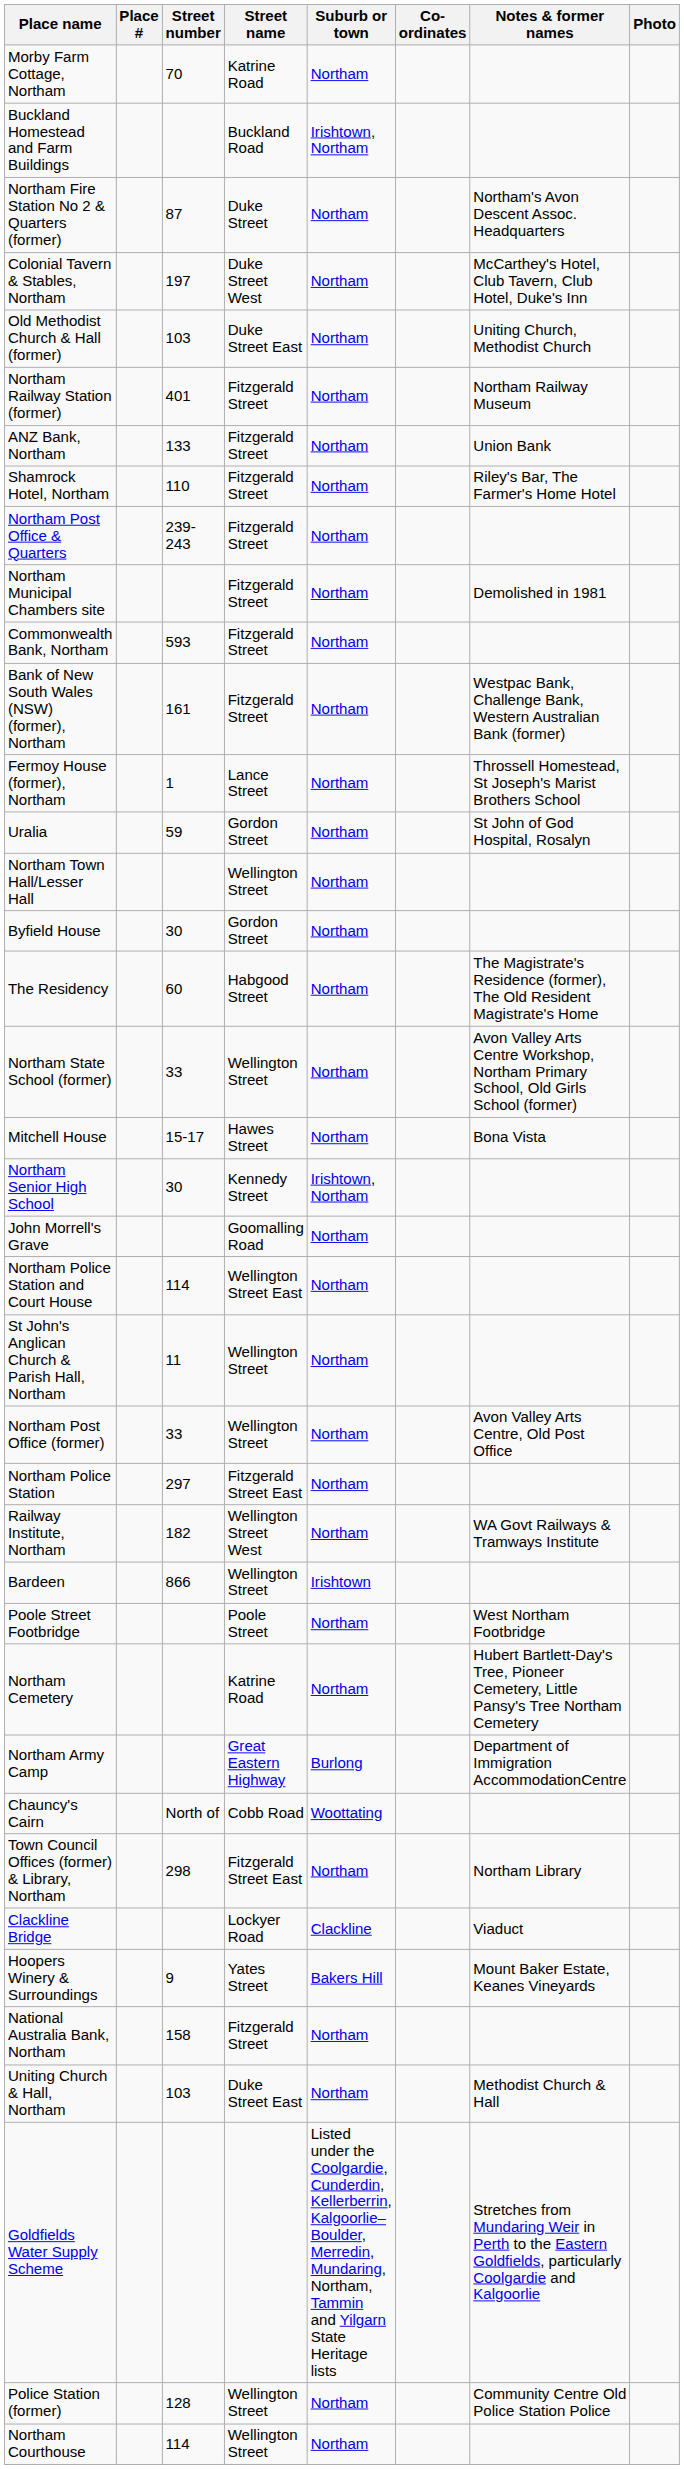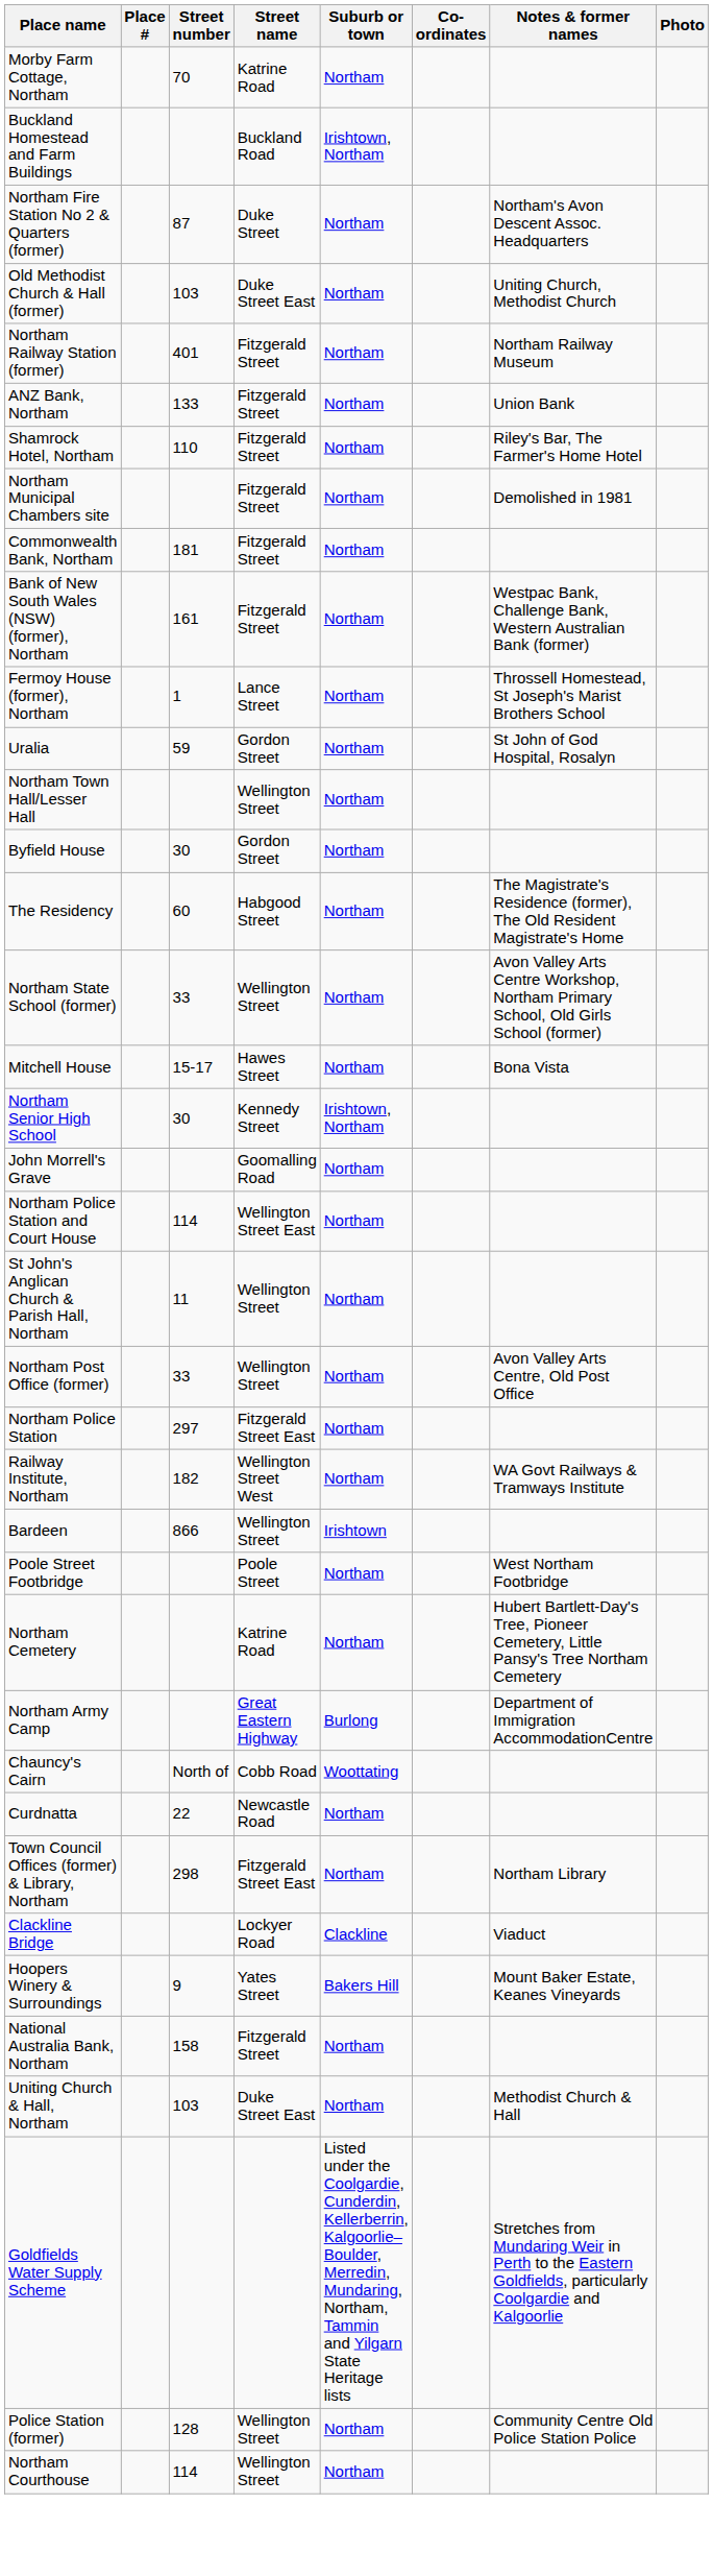 <table class="wikitable sortable">
 <tr>
 <th>Place name</th>
 <th>Place #</th>
 <th>Street number</th>
 <th>Street name</th>
 <th>Suburb or town</th>
 <th>Co-ordinates</th>
 <th class="unsortable">Notes & former names</th>
 <th class="unsortable">Photo</th>
 </tr>
 <tr>
 <td>Morby Farm Cottage, Northam</td>
 <td></td>
 <td>70</td>
 <td>Katrine Road</td>
 <td><a href='#'>Northam</a></td>
 <td></td>
 <td></td>
 <td></td>
 </tr>
 <tr>
 <td>Buckland Homestead and Farm Buildings</td>
 <td></td>
 <td></td>
 <td>Buckland Road</td>
 <td><a href='#'>Irishtown</a>, <a href='#'>Northam</a></td>
 <td></td>
 <td></td>
 <td></td>
 </tr>
 <tr>
 <td>Northam Fire Station No 2  & Quarters (former)</td>
 <td></td>
 <td>87</td>
 <td>Duke Street</td>
 <td><a href='#'>Northam</a></td>
 <td></td>
 <td>Northam's Avon Descent Assoc. Headquarters</td>
-<td></td>
-</tr>
-<tr>
-<td>Colonial Tavern & Stables, Northam</td>
-<td></td>
-<td>197</td>
-<td>Duke Street West</td>
-<td><a href='#'>Northam</a></td>
-<td></td>
-<td>McCarthey's Hotel, Club Tavern, Club Hotel, Duke's Inn</td>
 <td></td>
 </tr>
 <tr>
 <td>Old Methodist Church & Hall (former)</td>
 <td></td>
 <td>103</td>
 <td>Duke Street East</td>
 <td><a href='#'>Northam</a></td>
 <td></td>
 <td>Uniting Church, Methodist Church</td>
 <td></td>
 </tr>
 <tr>
 <td>Northam Railway Station (former)</td>
 <td></td>
 <td>401</td>
 <td>Fitzgerald Street</td>
 <td><a href='#'>Northam</a></td>
 <td></td>
 <td>Northam Railway Museum</td>
 <td></td>
 </tr>
 <tr>
 <td>ANZ Bank, Northam</td>
 <td></td>
 <td>133</td>
 <td>Fitzgerald Street</td>
 <td><a href='#'>Northam</a></td>
 <td></td>
 <td>Union Bank</td>
 <td></td>
 </tr>
 <tr>
 <td>Shamrock Hotel, Northam</td>
 <td></td>
 <td>110</td>
 <td>Fitzgerald Street</td>
 <td><a href='#'>Northam</a></td>
 <td></td>
 <td>Riley's Bar, The Farmer's Home Hotel</td>
 <td></td>
 </tr>
 <tr>
-<td><a href='#'>Northam Post Office & Quarters</a></td>
-<td></td>
-<td>239-243</td>
-<td>Fitzgerald Street</td>
-<td><a href='#'>Northam</a></td>
-<td></td>
-<td></td>
-<td></td>
-</tr>
-<tr>
 <td>Northam Municipal Chambers site</td>
 <td></td>
 <td></td>
 <td>Fitzgerald Street</td>
 <td><a href='#'>Northam</a></td>
 <td></td>
 <td>Demolished in 1981</td>
 <td></td>
 </tr>
 <tr>
 <td>Commonwealth Bank, Northam</td>
 <td></td>
-<td>593</td>
+<td>181</td>
 <td>Fitzgerald Street</td>
 <td><a href='#'>Northam</a></td>
 <td></td>
 <td></td>
 <td></td>
 </tr>
 <tr>
 <td>Bank of New South Wales (NSW) (former), Northam</td>
 <td></td>
 <td>161</td>
 <td>Fitzgerald Street</td>
 <td><a href='#'>Northam</a></td>
 <td></td>
 <td>Westpac Bank, Challenge Bank, Western Australian Bank (former)</td>
 <td></td>
 </tr>
 <tr>
 <td>Fermoy House (former), Northam</td>
 <td></td>
 <td>1</td>
 <td>Lance Street</td>
 <td><a href='#'>Northam</a></td>
 <td></td>
 <td>Throssell Homestead, St Joseph's Marist Brothers School</td>
 <td></td>
 </tr>
 <tr>
 <td>Uralia</td>
 <td></td>
 <td>59</td>
 <td>Gordon Street</td>
 <td><a href='#'>Northam</a></td>
 <td></td>
 <td>St John of God Hospital, Rosalyn</td>
 <td></td>
 </tr>
 <tr>
 <td>Northam Town Hall/Lesser Hall</td>
 <td></td>
 <td></td>
 <td>Wellington Street</td>
 <td><a href='#'>Northam</a></td>
 <td></td>
 <td></td>
 <td></td>
 </tr>
 <tr>
 <td>Byfield House</td>
 <td></td>
 <td>30</td>
 <td>Gordon Street</td>
 <td><a href='#'>Northam</a></td>
 <td></td>
 <td></td>
 <td></td>
 </tr>
 <tr>
 <td>The Residency</td>
 <td></td>
 <td>60</td>
 <td>Habgood Street</td>
 <td><a href='#'>Northam</a></td>
 <td></td>
 <td>The Magistrate's Residence (former), The Old Resident Magistrate's Home</td>
 <td></td>
 </tr>
 <tr>
 <td>Northam State School (former)</td>
 <td></td>
 <td>33</td>
 <td>Wellington Street</td>
 <td><a href='#'>Northam</a></td>
 <td></td>
 <td>Avon Valley Arts Centre Workshop, Northam Primary School, Old Girls School (former)</td>
 <td></td>
 </tr>
 <tr>
 <td>Mitchell House</td>
 <td></td>
 <td>15-17</td>
 <td>Hawes Street</td>
 <td><a href='#'>Northam</a></td>
 <td></td>
 <td>Bona Vista</td>
 <td></td>
 </tr>
 <tr>
 <td><a href='#'>Northam Senior High School</a></td>
 <td></td>
 <td>30</td>
 <td>Kennedy Street</td>
 <td><a href='#'>Irishtown</a>, <a href='#'>Northam</a></td>
 <td></td>
 <td></td>
 <td></td>
 </tr>
 <tr>
 <td>John Morrell's Grave</td>
 <td></td>
 <td></td>
 <td>Goomalling Road</td>
 <td><a href='#'>Northam</a></td>
 <td></td>
 <td></td>
 <td></td>
 </tr>
 <tr>
 <td>Northam Police Station and Court House</td>
 <td></td>
 <td>114</td>
 <td>Wellington Street East</td>
 <td><a href='#'>Northam</a></td>
 <td></td>
 <td></td>
 <td></td>
 </tr>
 <tr>
 <td>St John's Anglican Church & Parish Hall, Northam</td>
 <td></td>
 <td>11</td>
 <td>Wellington Street</td>
 <td><a href='#'>Northam</a></td>
 <td></td>
 <td></td>
 <td></td>
 </tr>
 <tr>
 <td>Northam Post Office (former)</td>
 <td></td>
 <td>33</td>
 <td>Wellington Street</td>
 <td><a href='#'>Northam</a></td>
 <td></td>
 <td>Avon Valley Arts Centre, Old Post Office</td>
 <td></td>
 </tr>
 <tr>
 <td>Northam Police Station</td>
 <td></td>
 <td>297</td>
 <td>Fitzgerald Street East</td>
 <td><a href='#'>Northam</a></td>
 <td></td>
 <td></td>
 <td></td>
 </tr>
 <tr>
 <td>Railway Institute, Northam</td>
 <td></td>
 <td>182</td>
 <td>Wellington Street West</td>
 <td><a href='#'>Northam</a></td>
 <td></td>
 <td>WA Govt Railways & Tramways Institute</td>
 <td></td>
 </tr>
 <tr>
 <td>Bardeen</td>
 <td></td>
 <td>866</td>
 <td>Wellington Street</td>
 <td><a href='#'>Irishtown</a></td>
 <td></td>
 <td></td>
 <td></td>
 </tr>
 <tr>
 <td>Poole Street Footbridge</td>
 <td></td>
 <td></td>
 <td>Poole Street</td>
 <td><a href='#'>Northam</a></td>
 <td></td>
 <td>West Northam Footbridge</td>
 <td></td>
 </tr>
 <tr>
 <td>Northam Cemetery</td>
 <td></td>
 <td></td>
 <td>Katrine Road</td>
 <td><a href='#'>Northam</a></td>
 <td></td>
 <td>Hubert Bartlett-Day's Tree, Pioneer Cemetery, Little Pansy's Tree Northam Cemetery</td>
 <td></td>
 </tr>
 <tr>
 <td>Northam Army Camp</td>
 <td></td>
 <td></td>
 <td><a href='#'>Great Eastern Highway</a></td>
 <td><a href='#'>Burlong</a></td>
 <td></td>
 <td>Department of Immigration AccommodationCentre</td>
 <td></td>
 </tr>
 <tr>
 <td>Chauncy's Cairn</td>
 <td></td>
 <td>North of</td>
 <td>Cobb Road</td>
 <td><a href='#'>Woottating</a></td>
 <td></td>
 <td></td>
 <td></td>
 </tr>
 <tr>
+<td>Curdnatta</td>
+<td></td>
+<td>22</td>
+<td>Newcastle Road</td>
+<td><a href='#'>Northam</a></td>
+<td></td>
+<td></td>
+<td></td>
+</tr>
+<tr>
 <td>Town Council Offices (former) & Library, Northam</td>
 <td></td>
 <td>298</td>
 <td>Fitzgerald Street East</td>
 <td><a href='#'>Northam</a></td>
 <td></td>
 <td>Northam Library</td>
 <td></td>
 </tr>
 <tr>
 <td><a href='#'>Clackline Bridge</a></td>
 <td></td>
 <td></td>
 <td>Lockyer Road</td>
 <td><a href='#'>Clackline</a></td>
 <td></td>
 <td>Viaduct</td>
 <td></td>
 </tr>
 <tr>
 <td>Hoopers Winery & Surroundings</td>
 <td></td>
 <td>9</td>
 <td>Yates Street</td>
 <td><a href='#'>Bakers Hill</a></td>
 <td></td>
 <td>Mount Baker Estate, Keanes Vineyards</td>
 <td></td>
 </tr>
 <tr>
 <td>National Australia Bank, Northam</td>
 <td></td>
 <td>158</td>
 <td>Fitzgerald Street</td>
 <td><a href='#'>Northam</a></td>
 <td></td>
 <td></td>
 <td></td>
 </tr>
 <tr>
 <td>Uniting Church & Hall, Northam</td>
 <td></td>
 <td>103</td>
 <td>Duke Street East</td>
 <td><a href='#'>Northam</a></td>
 <td></td>
 <td>Methodist Church & Hall</td>
 <td></td>
 </tr>
 <tr>
 <td><a href='#'>Goldfields Water Supply Scheme</a></td>
 <td></td>
 <td></td>
 <td></td>
 <td>Listed under the <a href='#'>Coolgardie</a>, <a href='#'>Cunderdin</a>, <a href='#'>Kellerberrin</a>, <a href='#'>Kalgoorlie–Boulder</a>, <a href='#'>Merredin</a>, <a href='#'>Mundaring</a>, Northam, <a href='#'>Tammin</a> and <a href='#'>Yilgarn</a> State Heritage lists</td>
 <td></td>
 <td>Stretches from <a href='#'>Mundaring Weir</a> in <a href='#'>Perth</a> to the <a href='#'>Eastern Goldfields</a>, particularly <a href='#'>Coolgardie</a> and <a href='#'>Kalgoorlie</a></td>
 <td></td>
 </tr>
 <tr>
 <td>Police Station (former)</td>
 <td></td>
 <td>128</td>
 <td>Wellington Street</td>
 <td><a href='#'>Northam</a></td>
 <td></td>
 <td>Community Centre Old Police Station Police</td>
 <td></td>
 </tr>
 <tr>
 <td>Northam Courthouse</td>
 <td></td>
 <td>114</td>
 <td>Wellington Street</td>
 <td><a href='#'>Northam</a></td>
 <td></td>
 <td></td>
 <td></td>
 </tr>
 </table>
